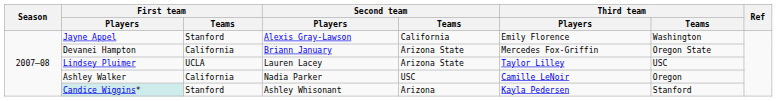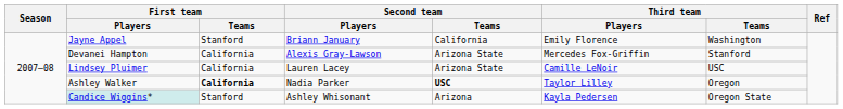 <table class="wikitable" style="width:98%">
 <tr>
 <th rowspan=2>Season</th>
 <th colspan=2>First team</th>
 <th colspan=2>Second team</th>
 <th colspan=2>Third team</th>
 <th rowspan=2>Ref</th>
 </tr>
 <tr>
 <th>Players</th>
 <th>Teams</th>
 <th>Players</th>
 <th>Teams</th>
 <th>Players</th>
 <th>Teams</th>
 </tr>
 <tr>
 <td rowspan=5 style="text-align:center;">2007–08</td>
 <td><a href='#'>Jayne Appel</a></td>
 <td>Stanford</td>
-<td><a href='#'>Alexis Gray-Lawson</a></td>
+<td><a href='#'>Briann January</a></td>
 <td>California</td>
 <td>Emily Florence</td>
 <td>Washington</td>
 <td rowspan="5" style="text-align:center;"></td>
 </tr>
 <tr>
 <td>Devanei Hampton</td>
 <td>California</td>
-<td><a href='#'>Briann January</a></td>
+<td><a href='#'>Alexis Gray-Lawson</a></td>
 <td>Arizona State</td>
 <td>Mercedes Fox-Griffin</td>
-<td>Oregon State</td>
+<td>Stanford</td>
 </tr>
 <tr>
 <td><a href='#'>Lindsey Pluimer</a></td>
-<td>UCLA</td>
+<td>California</td>
 <td>Lauren Lacey</td>
 <td>Arizona State</td>
-<td><a href='#'>Taylor Lilley</a></td>
+<td><a href='#'>Camille LeNoir</a></td>
 <td>USC</td>
 </tr>
 <tr>
 <td>Ashley Walker</td>
-<td>California</td>
+<td><strong>California</strong></td>
 <td>Nadia Parker</td>
-<td>USC</td>
-<td><a href='#'>Camille LeNoir</a></td>
+<td><strong>USC</strong></td>
+<td><a href='#'>Taylor Lilley</a></td>
 <td>Oregon</td>
 </tr>
 <tr>
 <td style="background:#cfecec;"><a href='#'>Candice Wiggins</a>*</td>
 <td>Stanford</td>
 <td>Ashley Whisonant</td>
 <td>Arizona</td>
 <td><a href='#'>Kayla Pedersen</a></td>
-<td>Stanford</td>
+<td>Oregon State</td>
 </tr>
 </table>
